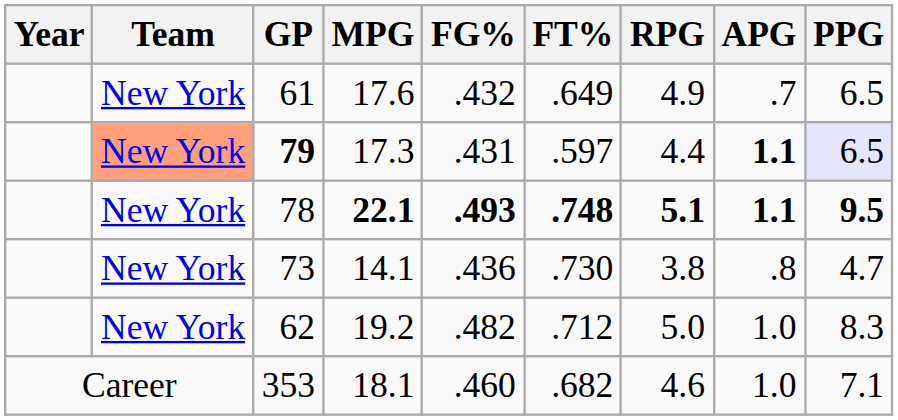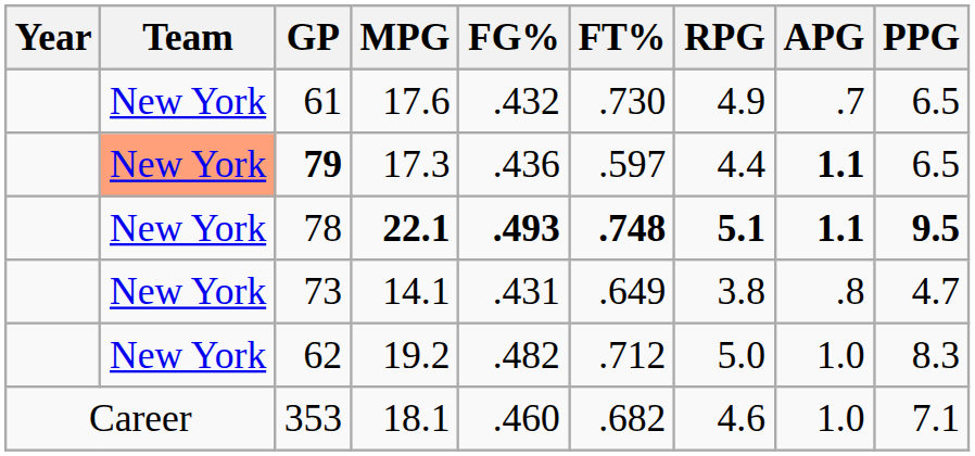 <table class="wikitable sortable" style="font-size:95%; text-align:right;">
 <tr>
 <th>Year</th>
 <th>Team</th>
 <th>GP</th>
 <th>MPG</th>
 <th>FG%</th>
 <th>FT%</th>
 <th>RPG</th>
 <th>APG</th>
 <th>PPG</th>
 </tr>
 <tr>
 <td style="text-align:left;"></td>
 <td style="text-align:left;"><a href='#'>New York</a></td>
 <td>61</td>
 <td>17.6</td>
 <td>.432</td>
-<td>.649</td>
+<td>.730</td>
 <td>4.9</td>
 <td>.7</td>
 <td>6.5</td>
 </tr>
 <tr>
 <td style="text-align:left;"></td>
 <td style="background: lightsalmon; text-align:left;"><a href='#'>New York</a></td>
 <td><strong>79</strong></td>
 <td>17.3</td>
-<td>.431</td>
+<td>.436</td>
 <td>.597</td>
 <td>4.4</td>
 <td><strong>1.1</strong></td>
-<td style="background: lavender;">6.5</td>
+<td>6.5</td>
 </tr>
 <tr>
 <td style="text-align:left;"></td>
 <td style="text-align:left;"><a href='#'>New York</a></td>
 <td>78</td>
 <td><strong>22.1</strong></td>
 <td><strong>.493</strong></td>
 <td><strong>.748</strong></td>
 <td><strong>5.1</strong></td>
 <td><strong>1.1</strong></td>
 <td><strong>9.5</strong></td>
 </tr>
 <tr>
 <td style="text-align:left;"></td>
 <td style="text-align:left;"><a href='#'>New York</a></td>
 <td>73</td>
 <td>14.1</td>
-<td>.436</td>
-<td>.730</td>
+<td>.431</td>
+<td>.649</td>
 <td>3.8</td>
 <td>.8</td>
 <td>4.7</td>
 </tr>
 <tr>
 <td style="text-align:left;"></td>
 <td style="text-align:left;"><a href='#'>New York</a></td>
 <td>62</td>
 <td>19.2</td>
 <td>.482</td>
 <td>.712</td>
 <td>5.0</td>
 <td>1.0</td>
 <td>8.3</td>
 </tr>
 <tr>
 <td colspan="2" style="text-align:center;">Career</td>
 <td>353</td>
 <td>18.1</td>
 <td>.460</td>
 <td>.682</td>
 <td>4.6</td>
 <td>1.0</td>
 <td>7.1</td>
 </tr>
 </table>
